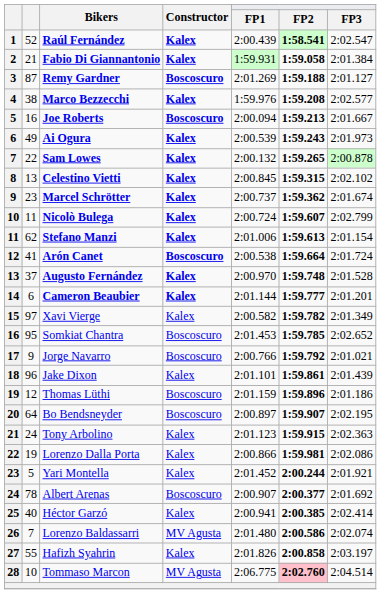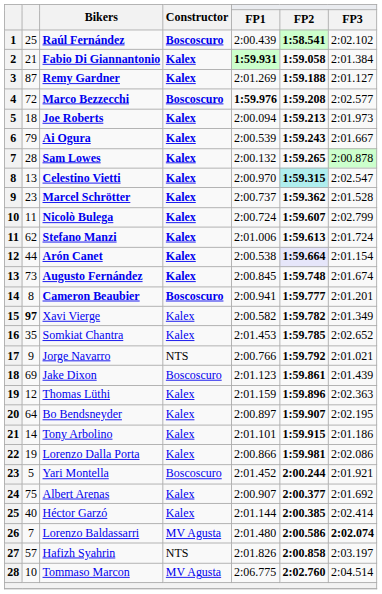 <table class="wikitable sortable" style="font-size: 85%;">
 <tr>
 <th rowspan="2"></th>
 <th rowspan="2"></th>
 <th rowspan="2">Bikers</th>
 <th rowspan="2">Constructor</th>
 <th colspan="3" style="background:#eaecf0; text-align:center;"></th>
 </tr>
 <tr>
 <th scope="col" data-sort-type=text>FP1</th>
 <th scope="col" data-sort-type=text>FP2</th>
 <th scope="col" data-sort-type=text>FP3</th>
 </tr>
 <tr>
 <th scope="row">1</th>
-<td align="center">52</td>
+<td align="center">25</td>
 <td data-sort-value="rfe"> <strong><a href='#'>Raúl Fernández</a></strong></td>
-<td><strong><a href='#'>Kalex</a></strong></td>
+<td><strong><a href='#'>Boscoscuro</a></strong></td>
 <td>2:00.439</td>
 <td style="background:#ccffcc;"><strong>1:58.541</strong></td>
-<td>2:02.547</td>
+<td>2:02.102</td>
 </tr>
 <tr>
 <th scope="row">2</th>
 <td align="center">21</td>
 <td data-sort-value="dgi"> <strong><a href='#'>Fabio Di Giannantonio</a></strong></td>
 <td><strong><a href='#'>Kalex</a></strong></td>
-<td style="background:#ccffcc;">1:59.931</td>
+<td style="background:#ccffcc;"><strong>1:59.931</strong></td>
 <td><strong>1:59.058</strong></td>
 <td>2:01.384</td>
 </tr>
 <tr>
 <th scope="row">3</th>
 <td align="center">87</td>
 <td data-sort-value="gar"> <strong><a href='#'>Remy Gardner</a></strong></td>
-<td><strong><a href='#'>Boscoscuro</a></strong></td>
+<td><strong><a href='#'>Kalex</a></strong></td>
 <td>2:01.269</td>
 <td><strong>1:59.188</strong></td>
 <td>2:01.127</td>
 </tr>
 <tr>
 <th scope="row">4</th>
-<td align="center">38</td>
+<td align="center">72</td>
 <td data-sort-value="bez"> <strong><a href='#'>Marco Bezzecchi</a></strong></td>
-<td><strong><a href='#'>Kalex</a></strong></td>
-<td>1:59.976</td>
+<td><strong><a href='#'>Boscoscuro</a></strong></td>
+<td><strong>1:59.976</strong></td>
 <td><strong>1:59.208</strong></td>
 <td>2:02.577</td>
 </tr>
 <tr>
 <th scope="row">5</th>
-<td align="center">16</td>
+<td align="center">18</td>
 <td data-sort-value="rob"> <strong><a href='#'>Joe Roberts</a></strong></td>
-<td><strong><a href='#'>Boscoscuro</a></strong></td>
+<td><strong><a href='#'>Kalex</a></strong></td>
 <td>2:00.094</td>
 <td><strong>1:59.213</strong></td>
-<td>2:01.667</td>
+<td>2:01.973</td>
 </tr>
 <tr>
 <th scope="row">6</th>
-<td align="center">49</td>
+<td align="center">79</td>
 <td data-sort-value="ogu"> <strong><a href='#'>Ai Ogura</a></strong></td>
 <td><strong><a href='#'>Kalex</a></strong></td>
 <td>2:00.539</td>
 <td><strong>1:59.243</strong></td>
-<td>2:01.973</td>
+<td>2:01.667</td>
 </tr>
 <tr>
 <th scope="row">7</th>
-<td align="center">22</td>
+<td align="center">28</td>
 <td data-sort-value="low"> <strong><a href='#'>Sam Lowes</a></strong></td>
 <td><strong><a href='#'>Kalex</a></strong></td>
 <td>2:00.132</td>
 <td><strong>1:59.265</strong></td>
 <td style="background:#ccffcc;">2:00.878</td>
 </tr>
 <tr>
 <th scope="row">8</th>
 <td align="center">13</td>
 <td data-sort-value="vie"> <strong><a href='#'>Celestino Vietti</a></strong></td>
 <td><strong><a href='#'>Kalex</a></strong></td>
-<td>2:00.845</td>
-<td><strong>1:59.315</strong></td>
-<td>2:02.102</td>
+<td>2:00.970</td>
+<td style="background: paleturquoise;"><strong>1:59.315</strong></td>
+<td>2:02.547</td>
 </tr>
 <tr>
 <th scope="row">9</th>
 <td align="center">23</td>
 <td data-sort-value="sch"> <strong><a href='#'>Marcel Schrötter</a></strong></td>
 <td><strong><a href='#'>Kalex</a></strong></td>
 <td>2:00.737</td>
 <td><strong>1:59.362</strong></td>
-<td>2:01.674</td>
+<td>2:01.528</td>
 </tr>
 <tr>
 <th scope="row">10</th>
 <td align="center">11</td>
 <td data-sort-value="bul"> <strong><a href='#'>Nicolò Bulega</a></strong></td>
 <td><strong><a href='#'>Kalex</a></strong></td>
 <td>2:00.724</td>
 <td><strong>1:59.607</strong></td>
 <td>2:02.799</td>
 </tr>
 <tr>
 <th scope="row">11</th>
 <td align="center">62</td>
 <td data-sort-value="man"> <strong><a href='#'>Stefano Manzi</a></strong></td>
 <td><strong><a href='#'>Kalex</a></strong></td>
 <td>2:01.006</td>
 <td><strong>1:59.613</strong></td>
+<td>2:01.724</td>
+</tr>
+<tr>
+<th scope="row">12</th>
+<td align="center">44</td>
+<td data-sort-value="can"> <strong><a href='#'>Arón Canet</a></strong></td>
+<td><strong><a href='#'>Kalex</a></strong></td>
+<td>2:00.538</td>
+<td style="background: lavender;"><strong>1:59.664</strong></td>
 <td>2:01.154</td>
 </tr>
 <tr>
-<th scope="row">12</th>
-<td align="center">41</td>
-<td data-sort-value="can"> <strong><a href='#'>Arón Canet</a></strong></td>
-<td><strong><a href='#'>Boscoscuro</a></strong></td>
-<td>2:00.538</td>
-<td><strong>1:59.664</strong></td>
-<td>2:01.724</td>
-</tr>
-<tr>
 <th scope="row">13</th>
-<td align="center">37</td>
+<td align="center">73</td>
 <td data-sort-value="afe"> <strong><a href='#'>Augusto Fernández</a></strong></td>
 <td><strong><a href='#'>Kalex</a></strong></td>
-<td>2:00.970</td>
+<td>2:00.845</td>
 <td><strong>1:59.748</strong></td>
-<td>2:01.528</td>
+<td>2:01.674</td>
 </tr>
 <tr>
 <th scope="row">14</th>
-<td align="center">6</td>
+<td align="center">8</td>
 <td data-sort-value="bea"> <strong><a href='#'>Cameron Beaubier</a></strong></td>
-<td><strong><a href='#'>Kalex</a></strong></td>
-<td>2:01.144</td>
+<td><strong><a href='#'>Boscoscuro</a></strong></td>
+<td>2:00.941</td>
 <td><strong>1:59.777</strong></td>
 <td>2:01.201</td>
 </tr>
 <tr>
 <th scope="row">15</th>
-<td align="center">97</td>
+<td align="center"><strong>97</strong></td>
 <td data-sort-value="vie"> <a href='#'>Xavi Vierge</a></td>
 <td><a href='#'>Kalex</a></td>
 <td>2:00.582</td>
 <td><strong>1:59.782</strong></td>
 <td>2:01.349</td>
 </tr>
 <tr>
 <th scope="row">16</th>
-<td align="center">95</td>
+<td align="center">35</td>
 <td data-sort-value="cha"> <a href='#'>Somkiat Chantra</a></td>
-<td><a href='#'>Boscoscuro</a></td>
+<td><a href='#'>Kalex</a></td>
 <td>2:01.453</td>
 <td><strong>1:59.785</strong></td>
 <td>2:02.652</td>
 </tr>
 <tr>
 <th scope="row">17</th>
 <td align="center">9</td>
 <td data-sort-value="nav"> <a href='#'>Jorge Navarro</a></td>
-<td><a href='#'>Boscoscuro</a></td>
+<td>NTS</td>
 <td>2:00.766</td>
 <td><strong>1:59.792</strong></td>
 <td>2:01.021</td>
 </tr>
 <tr>
 <th scope="row">18</th>
-<td align="center">96</td>
+<td align="center">69</td>
 <td data-sort-value="vie"> <a href='#'>Jake Dixon</a></td>
-<td><a href='#'>Kalex</a></td>
-<td>2:01.101</td>
+<td><a href='#'>Boscoscuro</a></td>
+<td>2:01.123</td>
 <td><strong>1:59.861</strong></td>
 <td>2:01.439</td>
 </tr>
 <tr>
 <th scope="row">19</th>
 <td align="center">12</td>
 <td data-sort-value="lut"> <a href='#'>Thomas Lüthi</a></td>
-<td><a href='#'>Boscoscuro</a></td>
+<td><a href='#'>Kalex</a></td>
 <td>2:01.159</td>
 <td><strong>1:59.896</strong></td>
-<td>2:01.186</td>
+<td>2:02.363</td>
 </tr>
 <tr>
 <th scope="row">20</th>
 <td align="center">64</td>
 <td data-sort-value="ben"> <a href='#'>Bo Bendsneyder</a></td>
-<td><a href='#'>Boscoscuro</a></td>
+<td><a href='#'>Kalex</a></td>
 <td>2:00.897</td>
 <td><strong>1:59.907</strong></td>
 <td>2:02.195</td>
 </tr>
 <tr>
 <th scope="row">21</th>
-<td align="center">24</td>
+<td align="center">14</td>
 <td data-sort-value="arb"> <a href='#'>Tony Arbolino</a></td>
 <td><a href='#'>Kalex</a></td>
-<td>2:01.123</td>
+<td>2:01.101</td>
 <td><strong>1:59.915</strong></td>
-<td>2:02.363</td>
+<td>2:01.186</td>
 </tr>
 <tr>
 <th scope="row">22</th>
 <td align="center">19</td>
 <td data-sort-value="dpo"> <a href='#'>Lorenzo Dalla Porta</a></td>
 <td><a href='#'>Kalex</a></td>
 <td>2:00.866</td>
 <td><strong>1:59.981</strong></td>
 <td>2:02.086</td>
 </tr>
 <tr>
 <th scope="row">23</th>
 <td align="center">5</td>
 <td data-sort-value="mon"> <a href='#'>Yari Montella</a></td>
-<td><a href='#'>Kalex</a></td>
+<td><a href='#'>Boscoscuro</a></td>
 <td>2:01.452</td>
 <td><strong>2:00.244</strong></td>
 <td>2:01.921</td>
 </tr>
 <tr>
 <th scope="row">24</th>
-<td align="center">78</td>
+<td align="center">75</td>
 <td data-sort-value="are"> <a href='#'>Albert Arenas</a></td>
-<td><a href='#'>Boscoscuro</a></td>
+<td><a href='#'>Kalex</a></td>
 <td>2:00.907</td>
 <td><strong>2:00.377</strong></td>
 <td>2:01.692</td>
 </tr>
 <tr>
 <th scope="row">25</th>
 <td align="center">40</td>
 <td data-sort-value="gar"> <a href='#'>Héctor Garzó</a></td>
 <td><a href='#'>Kalex</a></td>
-<td>2:00.941</td>
+<td>2:01.144</td>
 <td><strong>2:00.385</strong></td>
 <td>2:02.414</td>
 </tr>
 <tr>
 <th scope="row">26</th>
 <td align="center">7</td>
 <td data-sort-value="bal"> <a href='#'>Lorenzo Baldassarri</a></td>
 <td><a href='#'>MV Agusta</a></td>
 <td>2:01.480</td>
 <td><strong>2:00.586</strong></td>
-<td>2:02.074</td>
+<td><strong>2:02.074</strong></td>
 </tr>
 <tr>
 <th scope="row">27</th>
-<td align="center">55</td>
+<td align="center">57</td>
 <td data-sort-value="sya"> <a href='#'>Hafizh Syahrin</a></td>
-<td><a href='#'>Kalex</a></td>
+<td>NTS</td>
 <td>2:01.826</td>
 <td><strong>2:00.858</strong></td>
 <td>2:03.197</td>
 </tr>
 <tr>
 <th scope="row">28</th>
 <td align="center">10</td>
 <td data-sort-value="mar"> <a href='#'>Tommaso Marcon</a></td>
 <td><a href='#'>MV Agusta</a></td>
 <td>2:06.775</td>
-<td style="background: pink;"><strong>2:02.760</strong></td>
+<td><strong>2:02.760</strong></td>
 <td>2:04.514</td>
 </tr>
 <tr>
 <th colspan=9></th>
 </tr>
 <tr>
 </tr>
 </table>
